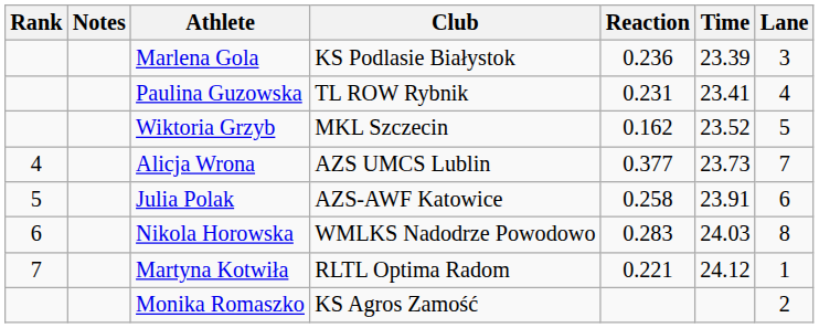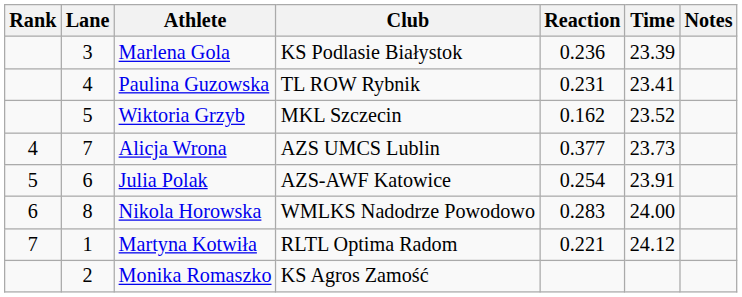 <table class="wikitable sortable" style="text-align:center">
 <tr>
 <th>Rank</th>
-<th>Notes</th>
+<th>Lane</th>
 <th>Athlete</th>
 <th>Club</th>
 <th>Reaction</th>
 <th>Time</th>
-<th>Lane</th>
+<th>Notes</th>
 </tr>
 <tr>
 <td></td>
-<td></td>
+<td>3</td>
 <td align=left><a href='#'>Marlena Gola</a></td>
 <td align=left>KS Podlasie Białystok</td>
 <td>0.236</td>
 <td>23.39</td>
-<td>3</td>
+<td></td>
 </tr>
 <tr>
 <td></td>
-<td></td>
+<td>4</td>
 <td align=left><a href='#'>Paulina Guzowska</a></td>
 <td align=left>TL ROW Rybnik</td>
 <td>0.231</td>
 <td>23.41</td>
-<td>4</td>
+<td></td>
 </tr>
 <tr>
 <td></td>
-<td></td>
+<td>5</td>
 <td align=left><a href='#'>Wiktoria Grzyb</a></td>
 <td align=left>MKL Szczecin</td>
 <td>0.162</td>
 <td>23.52</td>
-<td>5</td>
+<td></td>
 </tr>
 <tr>
 <td>4</td>
-<td></td>
+<td>7</td>
 <td align=left><a href='#'>Alicja Wrona</a></td>
 <td align=left>AZS UMCS Lublin</td>
 <td>0.377</td>
 <td>23.73</td>
-<td>7</td>
+<td></td>
 </tr>
 <tr>
 <td>5</td>
-<td></td>
+<td>6</td>
 <td align=left><a href='#'>Julia Polak</a></td>
 <td align=left>AZS-AWF Katowice</td>
-<td>0.258</td>
+<td>0.254</td>
 <td>23.91</td>
-<td>6</td>
+<td></td>
 </tr>
 <tr>
 <td>6</td>
-<td></td>
+<td>8</td>
 <td align=left><a href='#'>Nikola Horowska</a></td>
 <td align=left>WMLKS Nadodrze Powodowo</td>
 <td>0.283</td>
-<td>24.03</td>
-<td>8</td>
+<td>24.00</td>
+<td></td>
 </tr>
 <tr>
 <td>7</td>
-<td></td>
+<td>1</td>
 <td align=left><a href='#'>Martyna Kotwiła</a></td>
 <td align=left>RLTL Optima Radom</td>
 <td>0.221</td>
 <td>24.12</td>
-<td>1</td>
+<td></td>
 </tr>
 <tr>
 <td></td>
-<td></td>
+<td>2</td>
 <td align=left><a href='#'>Monika Romaszko</a></td>
 <td align=left>KS Agros Zamość</td>
 <td></td>
 <td></td>
-<td>2</td>
+<td></td>
 </tr>
 </table>
